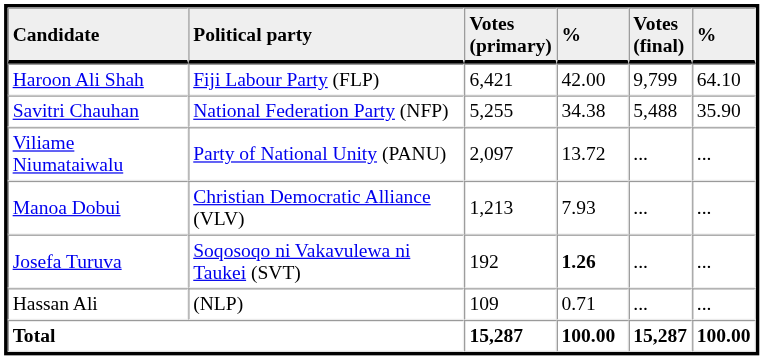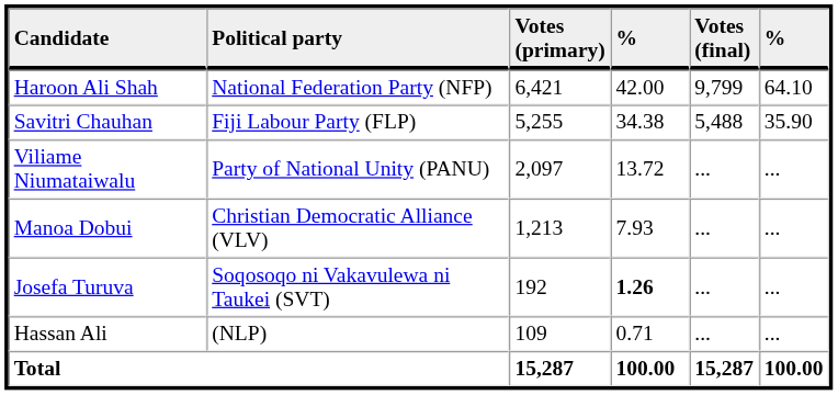 <table table width="70%" border="1" align="center" cellpadding=3 cellspacing=0 style="margin:5px; border:3px solid;">
 <tr>
 <td td width="27%" style="border-bottom:3px solid; background:#efefef;"><strong>Candidate</strong></td>
 <td td width="45%" style="border-bottom:3px solid; background:#efefef;"><strong>Political party</strong></td>
 <td td width="10%" style="border-bottom:3px solid; background:#efefef;"><strong>Votes<br>(primary)</strong></td>
 <td td width="10%" style="border-bottom:3px solid; background:#efefef;"><strong>%</strong></td>
 <td td width="4%" style="border-bottom:3px solid; background:#efefef;"><strong>Votes<br>(final)</strong></td>
 <td td width="4%" style="border-bottom:3px solid; background:#efefef;"><strong>%</strong></td>
 </tr>
 <tr>
 <td><a href='#'>Haroon Ali Shah</a></td>
-<td><a href='#'>Fiji Labour Party</a> (FLP)</td>
+<td><a href='#'>National Federation Party</a> (NFP)</td>
 <td>6,421</td>
 <td>42.00</td>
 <td>9,799</td>
 <td>64.10</td>
 </tr>
 <tr>
 <td><a href='#'>Savitri Chauhan</a></td>
-<td><a href='#'>National Federation Party</a> (NFP)</td>
+<td><a href='#'>Fiji Labour Party</a> (FLP)</td>
 <td>5,255</td>
 <td>34.38</td>
 <td>5,488</td>
 <td>35.90</td>
 </tr>
 <tr>
 <td><a href='#'>Viliame Niumataiwalu</a></td>
 <td><a href='#'>Party of National Unity</a> (PANU)</td>
 <td>2,097</td>
 <td>13.72</td>
 <td>...</td>
 <td>...</td>
 </tr>
 <tr>
 <td><a href='#'>Manoa Dobui</a></td>
 <td><a href='#'>Christian Democratic Alliance</a> (VLV)</td>
 <td>1,213</td>
 <td>7.93</td>
 <td>...</td>
 <td>...</td>
 </tr>
 <tr>
 <td><a href='#'>Josefa Turuva</a></td>
 <td><a href='#'>Soqosoqo ni Vakavulewa ni Taukei</a> (SVT)</td>
 <td>192</td>
 <td><strong>1.26</strong></td>
 <td>...</td>
 <td>...</td>
 </tr>
 <tr>
 <td>Hassan Ali</td>
 <td>(NLP)</td>
 <td>109</td>
 <td>0.71</td>
 <td>...</td>
 <td>...</td>
 </tr>
 <tr>
 <td colspan=2><strong>Total</strong></td>
 <td><strong>15,287</strong></td>
 <td><strong>100.00</strong></td>
 <td><strong>15,287</strong></td>
 <td><strong>100.00</strong></td>
 </tr>
 <tr>
 </tr>
 </table>
